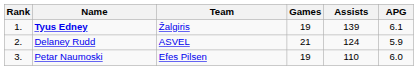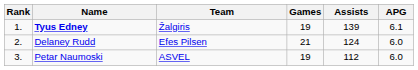 <table class="wikitable" style="text-align: center;">
 <tr>
 <th>Rank</th>
 <th width=200>Name</th>
 <th width=210>Team</th>
 <th>Games</th>
 <th width=85>Assists</th>
 <th width=50>APG</th>
 </tr>
 <tr>
 <td>1.</td>
 <td align="left"> <strong><a href='#'>Tyus Edney</a></strong></td>
 <td align="left"> <a href='#'>Žalgiris</a></td>
 <td>19</td>
 <td>139</td>
 <td>6.1</td>
 </tr>
 <tr>
 <td>2.</td>
 <td align="left"> <a href='#'>Delaney Rudd</a></td>
-<td align="left"> <a href='#'>ASVEL</a></td>
+<td align="left"> <a href='#'>Efes Pilsen</a></td>
 <td>21</td>
 <td>124</td>
-<td>5.9</td>
+<td>6.0</td>
 </tr>
 <tr>
 <td>3.</td>
 <td align="left"> <a href='#'>Petar Naumoski</a></td>
-<td align="left"> <a href='#'>Efes Pilsen</a></td>
+<td align="left"> <a href='#'>ASVEL</a></td>
 <td>19</td>
-<td>110</td>
+<td>112</td>
 <td>6.0</td>
 </tr>
 </table>
